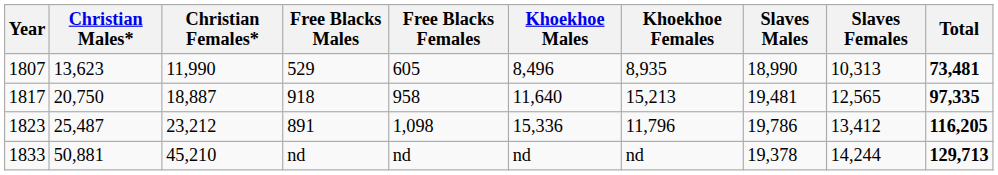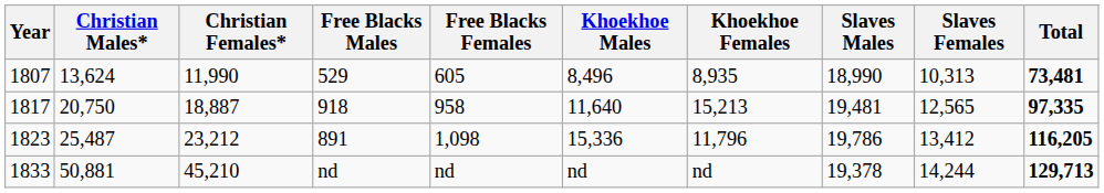 <table class="wikitable">
 <tr>
 <th>Year</th>
 <th><a href='#'>Christian</a> Males*</th>
 <th>Christian Females*</th>
 <th>Free Blacks Males</th>
 <th>Free Blacks Females</th>
 <th><a href='#'>Khoekhoe</a> Males</th>
 <th>Khoekhoe Females</th>
 <th>Slaves Males</th>
 <th>Slaves Females</th>
 <th>Total</th>
 </tr>
 <tr>
 <td>1807</td>
-<td>13,623</td>
+<td>13,624</td>
 <td>11,990</td>
 <td>529</td>
 <td>605</td>
 <td>8,496</td>
 <td>8,935</td>
 <td>18,990</td>
 <td>10,313</td>
 <td><strong>73,481</strong></td>
 </tr>
 <tr>
 <td>1817</td>
 <td>20,750</td>
 <td>18,887</td>
 <td>918</td>
 <td>958</td>
 <td>11,640</td>
 <td>15,213</td>
 <td>19,481</td>
 <td>12,565</td>
 <td><strong>97,335</strong></td>
 </tr>
 <tr>
 <td>1823</td>
 <td>25,487</td>
 <td>23,212</td>
 <td>891</td>
 <td>1,098</td>
 <td>15,336</td>
 <td>11,796</td>
 <td>19,786</td>
 <td>13,412</td>
 <td><strong>116,205</strong></td>
 </tr>
 <tr>
 <td>1833</td>
 <td>50,881</td>
 <td>45,210</td>
 <td>nd</td>
 <td>nd</td>
 <td>nd</td>
 <td>nd</td>
 <td>19,378</td>
 <td>14,244</td>
 <td><strong>129,713</strong></td>
 </tr>
 </table>
